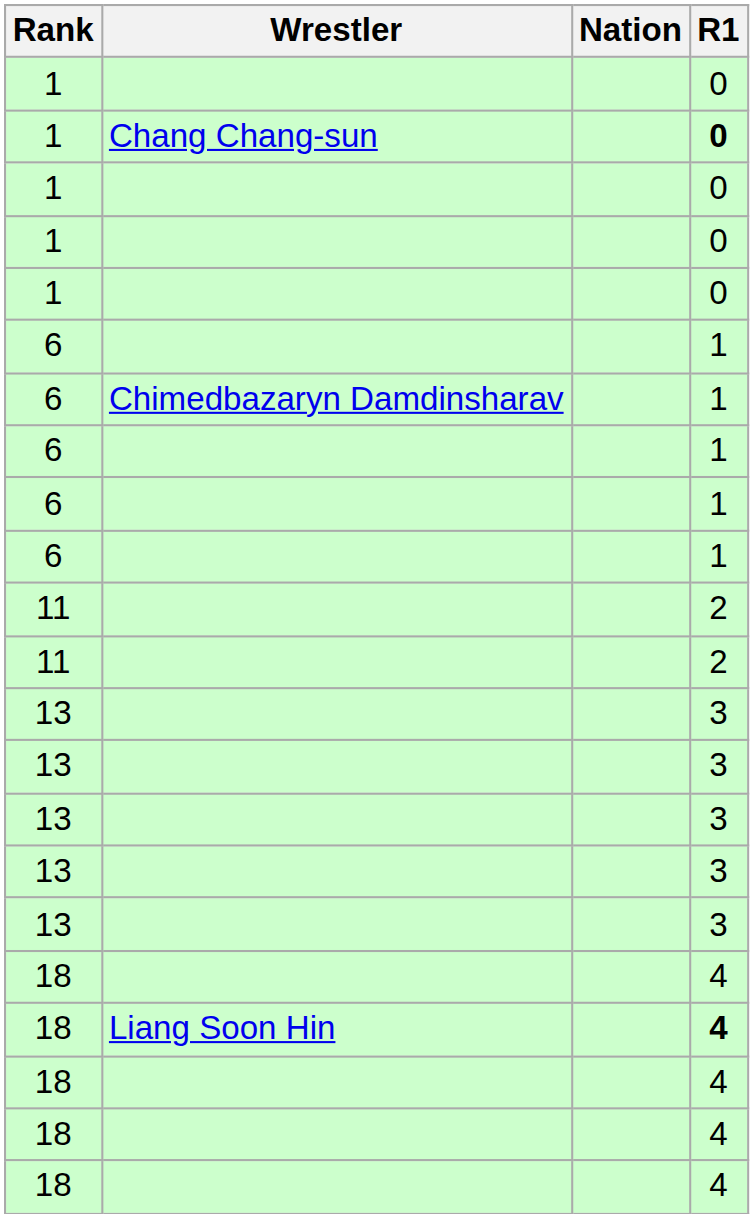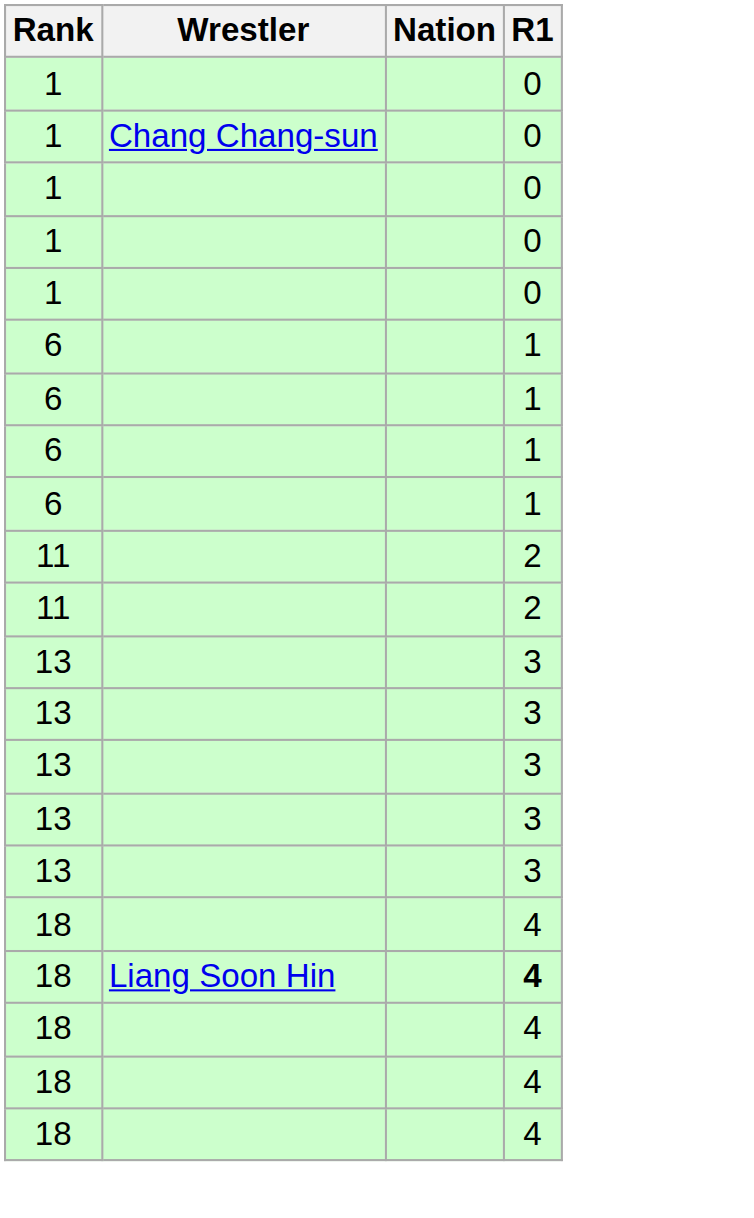 <table class="wikitable sortable" style="text-align:center;">
 <tr>
 <th>Rank</th>
 <th>Wrestler</th>
 <th>Nation</th>
 <th>R1</th>
 </tr>
 <tr style="background:#cfc;">
 <td>1</td>
 <td align=left></td>
 <td align=left></td>
 <td>0</td>
 </tr>
 <tr style="background:#cfc;">
 <td>1</td>
 <td align=left><a href='#'>Chang Chang-sun</a></td>
 <td align=left></td>
-<td><strong>0</strong></td>
+<td>0</td>
 </tr>
 <tr style="background:#cfc;">
 <td>1</td>
 <td align=left></td>
 <td align=left></td>
 <td>0</td>
 </tr>
 <tr style="background:#cfc;">
 <td>1</td>
 <td align=left></td>
 <td align=left></td>
 <td>0</td>
 </tr>
 <tr style="background:#cfc;">
 <td>1</td>
 <td align=left></td>
 <td align=left></td>
 <td>0</td>
 </tr>
 <tr style="background:#cfc;">
 <td>6</td>
 <td align=left></td>
-<td align=left></td>
-<td>1</td>
-</tr>
-<tr style="background:#cfc;">
-<td>6</td>
-<td align=left><a href='#'>Chimedbazaryn Damdinsharav</a></td>
 <td align=left></td>
 <td>1</td>
 </tr>
 <tr style="background:#cfc;">
 <td>6</td>
 <td align=left></td>
 <td align=left></td>
 <td>1</td>
 </tr>
 <tr style="background:#cfc;">
 <td>6</td>
 <td align=left></td>
 <td align=left></td>
 <td>1</td>
 </tr>
 <tr style="background:#cfc;">
 <td>6</td>
 <td align=left></td>
 <td align=left></td>
 <td>1</td>
 </tr>
 <tr style="background:#cfc;">
 <td>11</td>
 <td align=left></td>
 <td align=left></td>
 <td>2</td>
 </tr>
 <tr style="background:#cfc;">
 <td>11</td>
 <td align=left></td>
 <td align=left></td>
 <td>2</td>
 </tr>
 <tr style="background:#cfc;">
 <td>13</td>
 <td align=left></td>
 <td align=left></td>
 <td>3</td>
 </tr>
 <tr style="background:#cfc;">
 <td>13</td>
 <td align=left></td>
 <td align=left></td>
 <td>3</td>
 </tr>
 <tr style="background:#cfc;">
 <td>13</td>
 <td align=left></td>
 <td align=left></td>
 <td>3</td>
 </tr>
 <tr style="background:#cfc;">
 <td>13</td>
 <td align=left></td>
 <td align=left></td>
 <td>3</td>
 </tr>
 <tr style="background:#cfc;">
 <td>13</td>
 <td align=left></td>
 <td align=left></td>
 <td>3</td>
 </tr>
 <tr style="background:#cfc;">
 <td>18</td>
 <td align=left></td>
 <td align=left></td>
 <td>4</td>
 </tr>
 <tr style="background:#cfc;">
 <td>18</td>
 <td align=left><a href='#'>Liang Soon Hin</a></td>
 <td align=left></td>
 <td><strong>4</strong></td>
 </tr>
 <tr style="background:#cfc;">
 <td>18</td>
 <td align=left></td>
 <td align=left></td>
 <td>4</td>
 </tr>
 <tr style="background:#cfc;">
 <td>18</td>
 <td align=left></td>
 <td align=left></td>
 <td>4</td>
 </tr>
 <tr style="background:#cfc;">
 <td>18</td>
 <td align=left></td>
 <td align=left></td>
 <td>4</td>
 </tr>
 </table>
